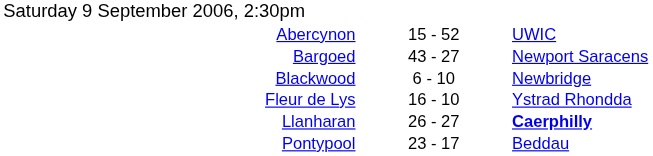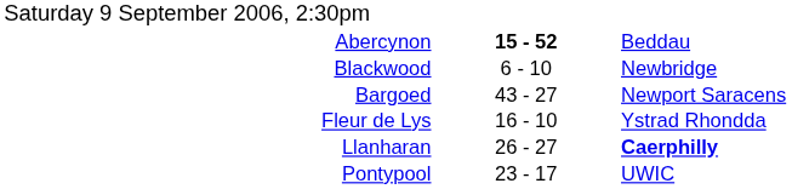 <table style="width:70%;" cellspacing="1">
 <tr>
 <th width=35%></th>
 <th width=15%></th>
 <th></th>
 </tr>
 <tr>
 <td>Saturday 9 September 2006, 2:30pm</td>
 </tr>
 <tr style=font-size:90%>
 <td align=right><a href='#'>Abercynon</a></td>
-<td align=center>15 - 52</td>
-<td><a href='#'>UWIC</a></td>
+<td align=center><strong>15 - 52</strong></td>
+<td><a href='#'>Beddau</a></td>
+</tr>
+<tr style=font-size:90%>
+<td align=right><a href='#'>Blackwood</a></td>
+<td align=center>6 - 10</td>
+<td><a href='#'>Newbridge</a></td>
 </tr>
 <tr style=font-size:90%>
 <td align=right><a href='#'>Bargoed</a></td>
 <td align=center>43 - 27</td>
 <td><a href='#'>Newport Saracens</a></td>
-</tr>
-<tr style=font-size:90%>
-<td align=right><a href='#'>Blackwood</a></td>
-<td align=center>6 - 10</td>
-<td><a href='#'>Newbridge</a></td>
 </tr>
 <tr style=font-size:90%>
 <td align=right><a href='#'>Fleur de Lys</a></td>
 <td align=center>16 - 10</td>
 <td><a href='#'>Ystrad Rhondda</a></td>
 </tr>
 <tr style=font-size:90%>
 <td align=right><a href='#'>Llanharan</a></td>
 <td align=center>26 - 27</td>
 <td><strong><a href='#'>Caerphilly</a></strong></td>
 </tr>
 <tr style=font-size:90%>
 <td align=right><a href='#'>Pontypool</a></td>
 <td align=center>23 - 17</td>
-<td><a href='#'>Beddau</a></td>
+<td><a href='#'>UWIC</a></td>
 </tr>
 </table>
